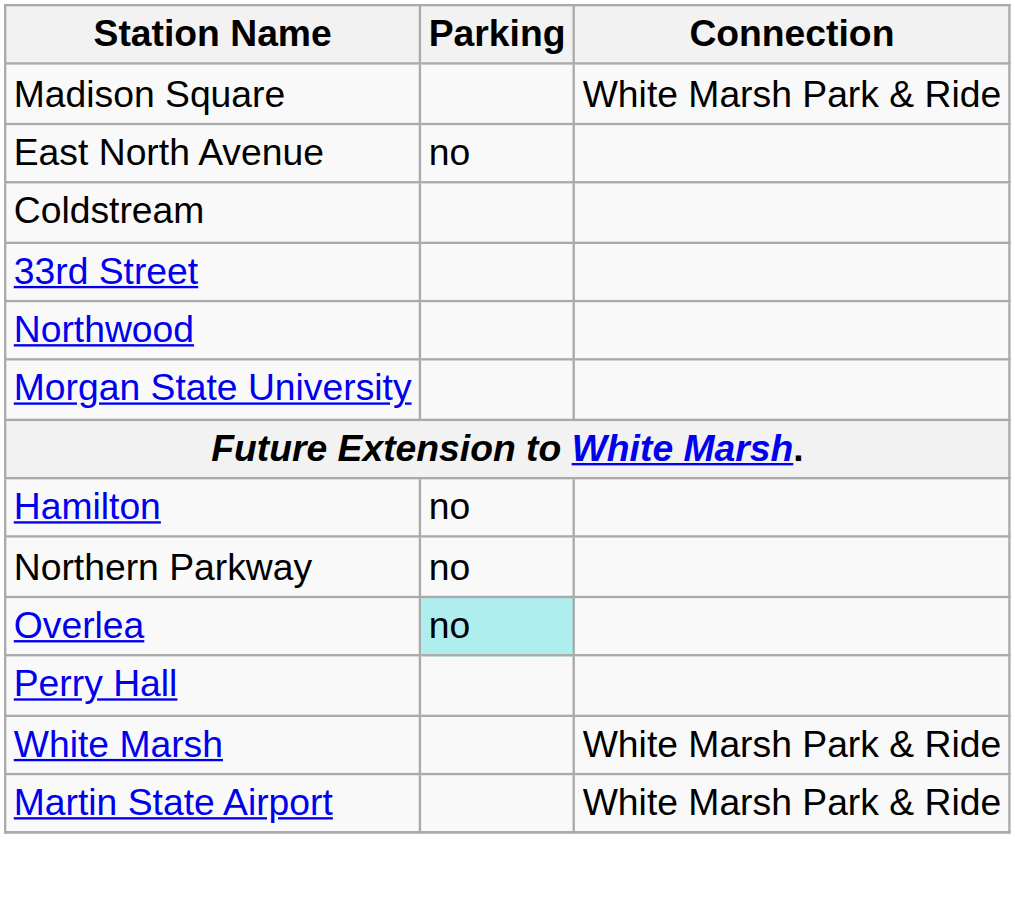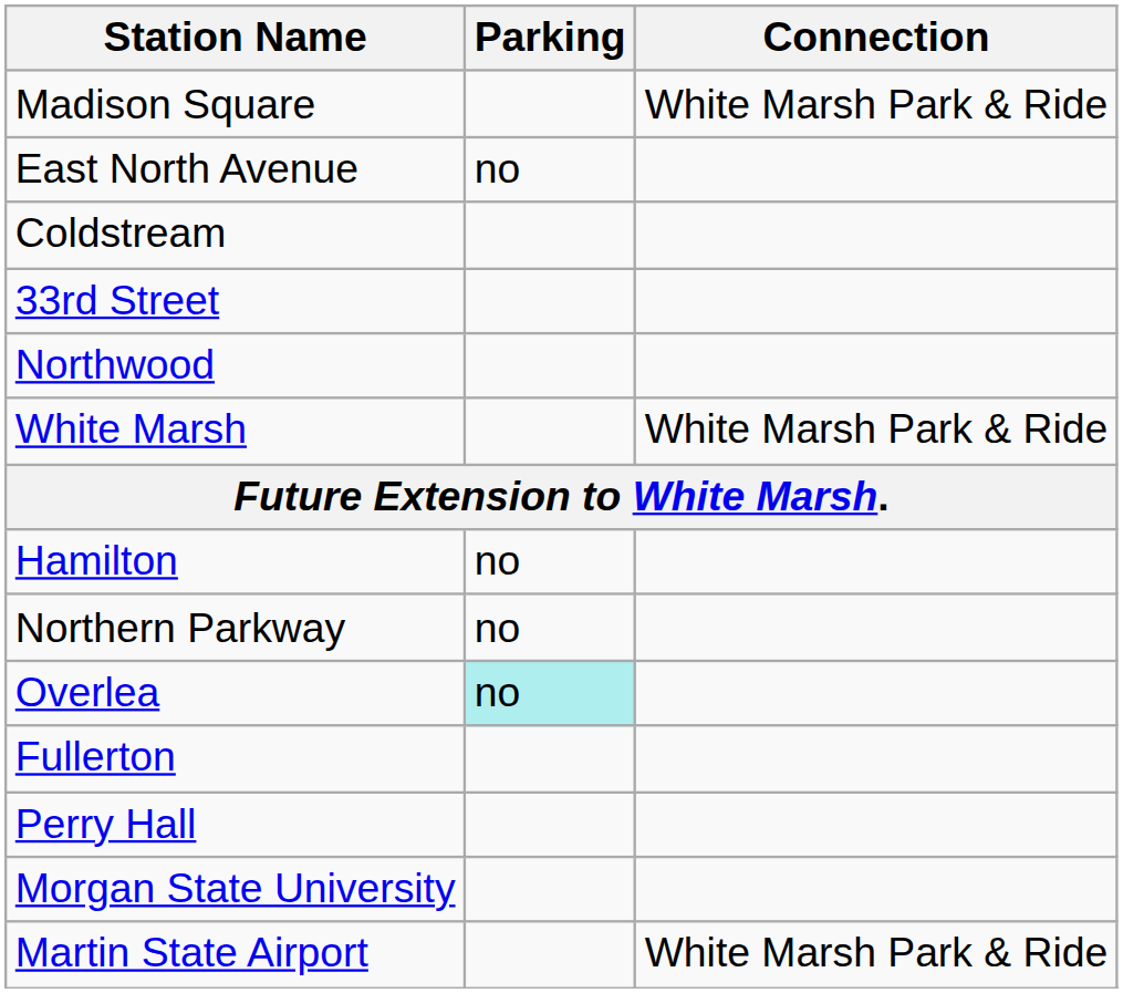 <table class="wikitable">
 <tr>
 <th>Station Name</th>
 <th>Parking</th>
 <th>Connection</th>
 </tr>
 <tr>
 <td>Madison Square</td>
 <td></td>
 <td>White Marsh Park & Ride</td>
 </tr>
 <tr>
 <td>East North Avenue</td>
 <td>no</td>
 <td></td>
 </tr>
 <tr>
 <td>Coldstream</td>
 <td></td>
 <td></td>
 </tr>
 <tr>
 <td><a href='#'>33rd Street</a></td>
 <td></td>
 <td></td>
 </tr>
 <tr>
 <td><a href='#'>Northwood</a></td>
 <td></td>
 <td></td>
 </tr>
 <tr>
-<td><a href='#'>Morgan State University</a></td>
+<td><a href='#'>White Marsh</a></td>
 <td></td>
-<td></td>
+<td>White Marsh Park & Ride</td>
 </tr>
 <tr>
 <th colspan=3><em>Future Extension to <a href='#'>White Marsh</a></em>.</th>
 </tr>
 <tr>
 <td><a href='#'>Hamilton</a></td>
 <td>no</td>
 <td></td>
 </tr>
 <tr>
 <td>Northern Parkway</td>
 <td>no</td>
 <td></td>
 </tr>
 <tr>
 <td><a href='#'>Overlea</a></td>
 <td style="background: paleturquoise;">no</td>
 <td></td>
 </tr>
 <tr>
+<td><a href='#'>Fullerton</a></td>
+<td></td>
+<td></td>
+</tr>
+<tr>
 <td><a href='#'>Perry Hall</a></td>
 <td></td>
 <td></td>
 </tr>
 <tr>
-<td><a href='#'>White Marsh</a></td>
+<td><a href='#'>Morgan State University</a></td>
 <td></td>
-<td>White Marsh Park & Ride</td>
+<td></td>
 </tr>
 <tr>
 <td><a href='#'>Martin State Airport</a></td>
 <td></td>
 <td>White Marsh Park & Ride</td>
 </tr>
 <tr>
 </tr>
 </table>
